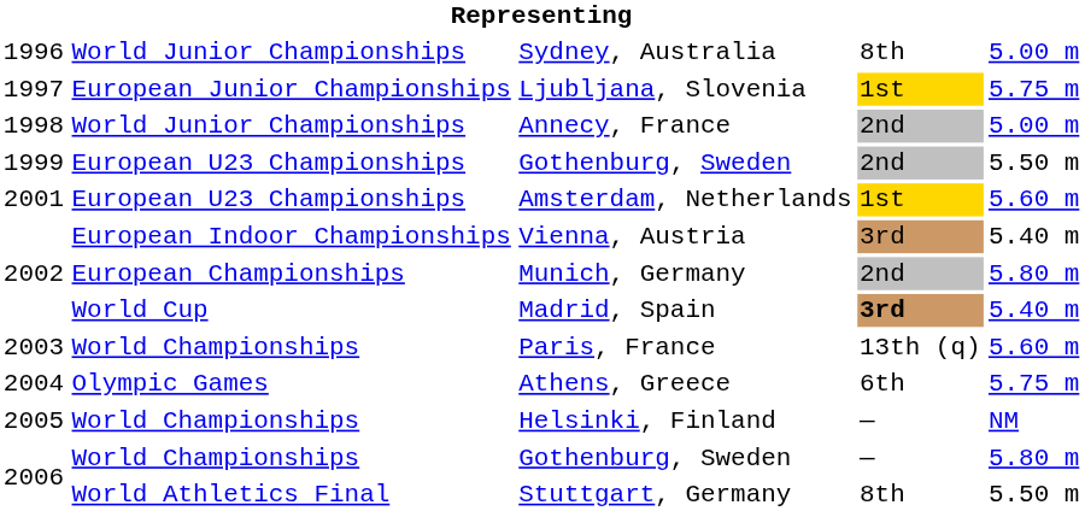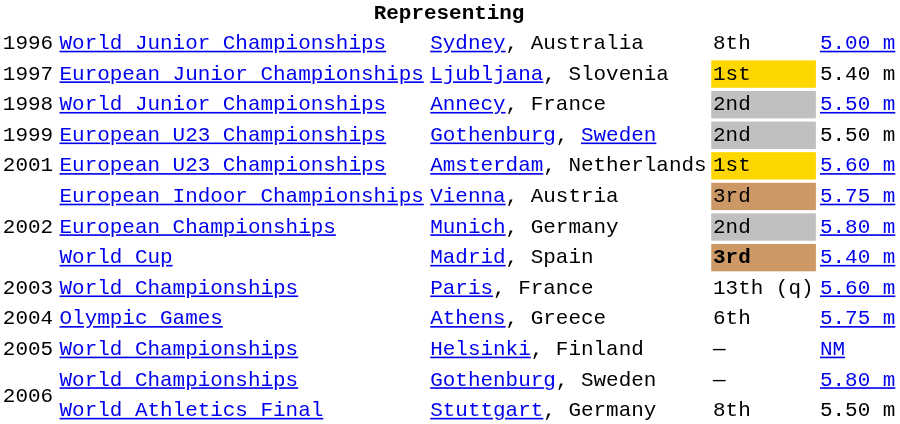 <table>
 <tr>
 <th colspan="6">Representing </th>
 </tr>
 <tr>
 <td>1996</td>
 <td><a href='#'>World Junior Championships</a></td>
 <td><a href='#'>Sydney</a>, Australia</td>
 <td>8th</td>
 <td><a href='#'>5.00 m</a></td>
 </tr>
 <tr>
 <td>1997</td>
 <td><a href='#'>European Junior Championships</a></td>
 <td><a href='#'>Ljubljana</a>, Slovenia</td>
 <td bgcolor="gold">1st</td>
-<td><a href='#'>5.75 m</a></td>
+<td>5.40 m</td>
 </tr>
 <tr>
 <td>1998</td>
 <td><a href='#'>World Junior Championships</a></td>
 <td><a href='#'>Annecy</a>, France</td>
 <td bgcolor="silver">2nd</td>
-<td><a href='#'>5.00 m</a></td>
+<td><a href='#'>5.50 m</a></td>
 </tr>
 <tr>
 <td>1999</td>
 <td><a href='#'>European U23 Championships</a></td>
 <td><a href='#'>Gothenburg</a>, <a href='#'>Sweden</a></td>
 <td bgcolor=silver>2nd</td>
 <td>5.50 m</td>
 </tr>
 <tr>
 <td>2001</td>
 <td><a href='#'>European U23 Championships</a></td>
 <td><a href='#'>Amsterdam</a>, Netherlands</td>
 <td bgcolor="gold">1st</td>
 <td><a href='#'>5.60 m</a></td>
 </tr>
 <tr>
 <td rowspan=3>2002</td>
 <td><a href='#'>European Indoor Championships</a></td>
 <td><a href='#'>Vienna</a>, Austria</td>
 <td bgcolor="cc9966">3rd</td>
-<td>5.40 m</td>
+<td><a href='#'>5.75 m</a></td>
 </tr>
 <tr>
 <td><a href='#'>European Championships</a></td>
 <td><a href='#'>Munich</a>, Germany</td>
 <td bgcolor="silver">2nd</td>
 <td><a href='#'>5.80 m</a></td>
 </tr>
 <tr>
 <td><a href='#'>World Cup</a></td>
 <td><a href='#'>Madrid</a>, Spain</td>
 <td bgcolor="cc9966"><strong>3rd</strong></td>
 <td><a href='#'>5.40 m</a></td>
 </tr>
 <tr>
 <td>2003</td>
 <td><a href='#'>World Championships</a></td>
 <td><a href='#'>Paris</a>, France</td>
 <td>13th (q)</td>
 <td><a href='#'>5.60 m</a></td>
 </tr>
 <tr>
 <td>2004</td>
 <td><a href='#'>Olympic Games</a></td>
 <td><a href='#'>Athens</a>, Greece</td>
 <td>6th</td>
 <td><a href='#'>5.75 m</a></td>
 </tr>
 <tr>
 <td>2005</td>
 <td><a href='#'>World Championships</a></td>
 <td><a href='#'>Helsinki</a>, Finland</td>
 <td>—</td>
 <td><a href='#'>NM</a></td>
 </tr>
 <tr>
 <td rowspan=2>2006</td>
 <td><a href='#'>World Championships</a></td>
 <td><a href='#'>Gothenburg</a>, Sweden</td>
 <td>—</td>
 <td><a href='#'>5.80 m</a></td>
 </tr>
 <tr>
 <td><a href='#'>World Athletics Final</a></td>
 <td><a href='#'>Stuttgart</a>, Germany</td>
 <td>8th</td>
 <td>5.50 m</td>
 </tr>
 </table>
